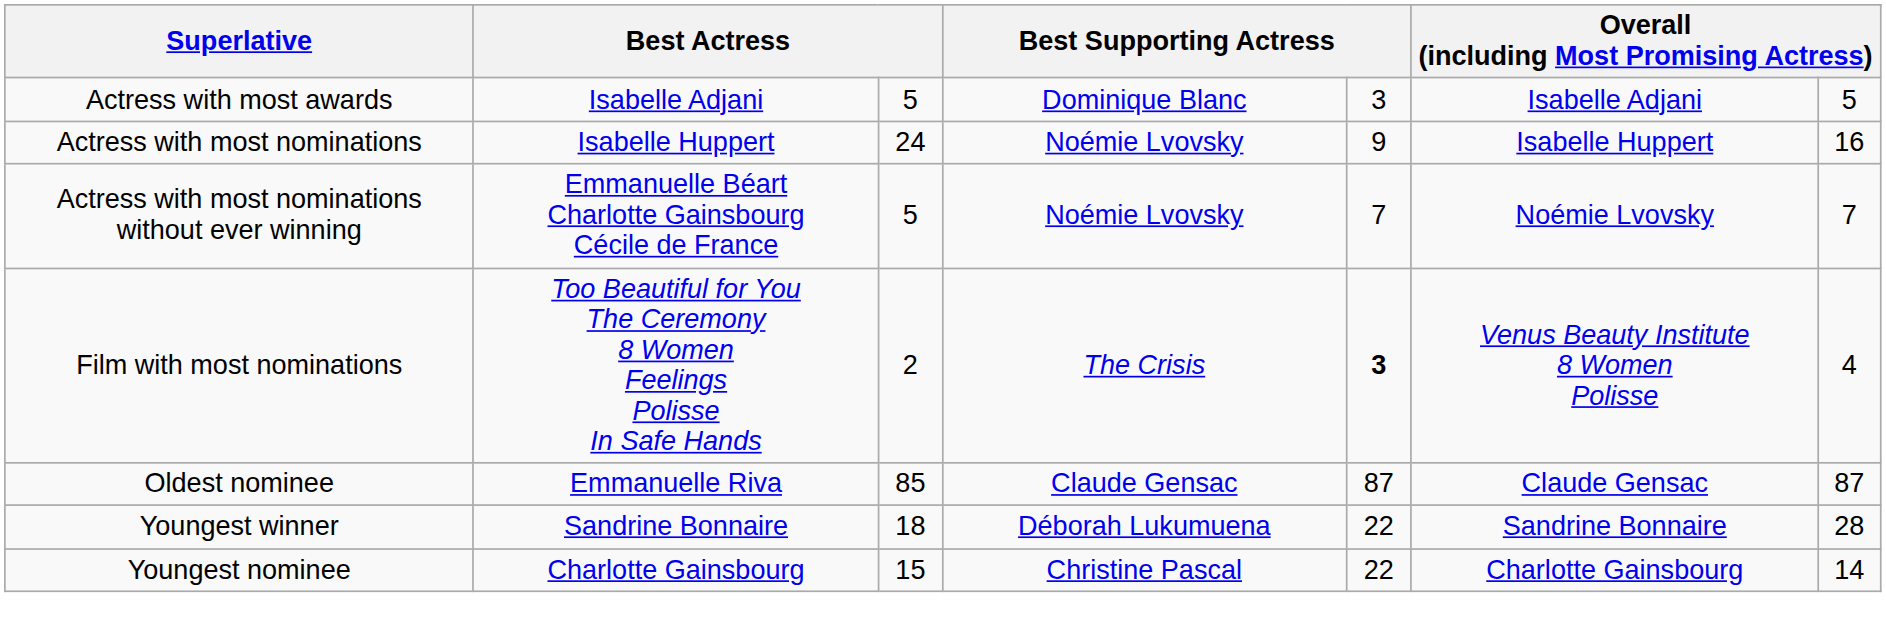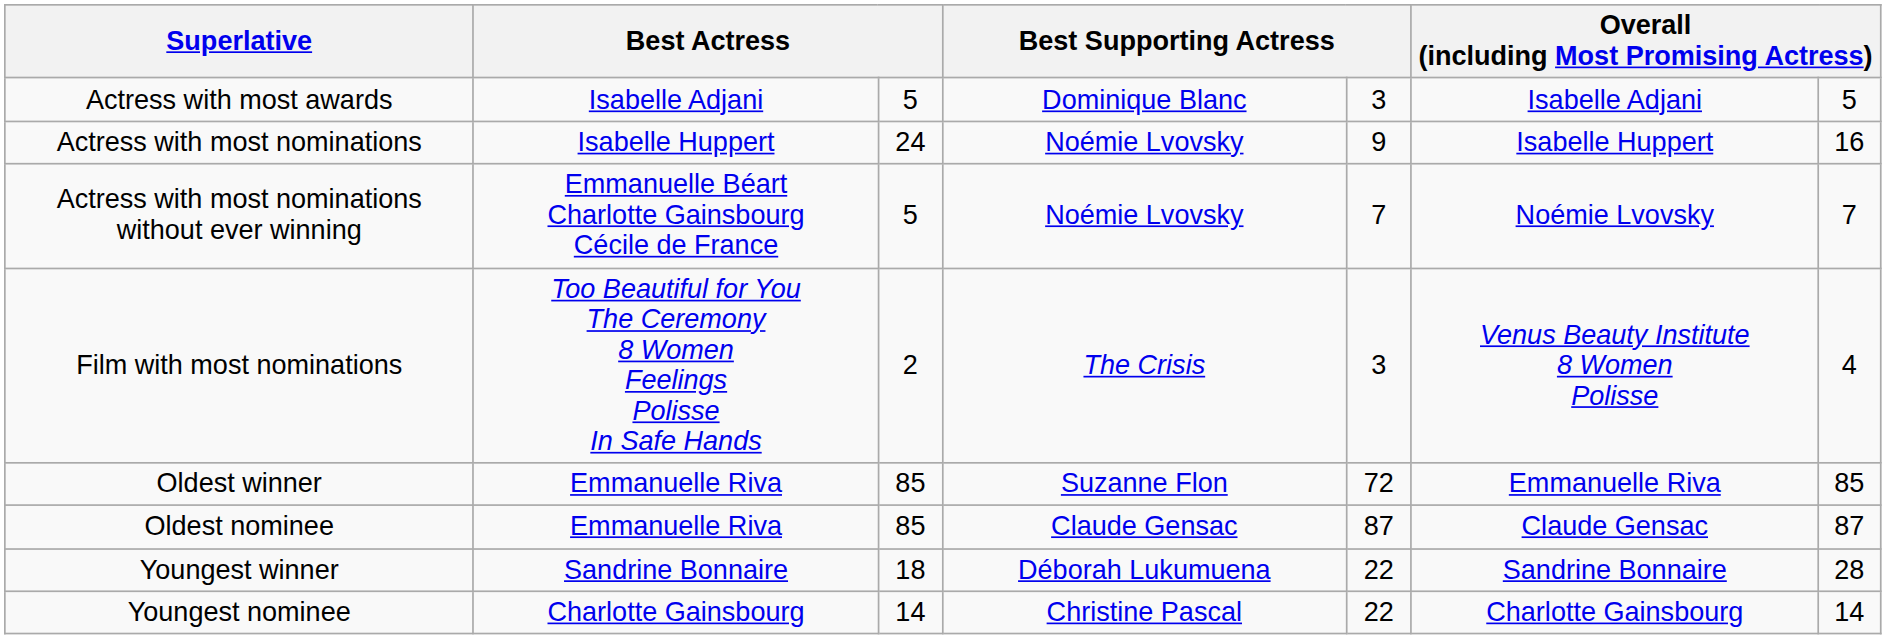 <table class="wikitable" style="text-align: center">
 <tr>
 <th style="width:270px;"><a href='#'>Superlative</a></th>
 <th colspan="2" style="width:270px;">Best Actress</th>
 <th colspan="2" style="width:270px;">Best Supporting Actress</th>
 <th colspan="2" style="width:270px;">Overall<br>(including <a href='#'>Most Promising Actress</a>)</th>
 </tr>
 <tr>
 <td>Actress with most awards</td>
 <td><a href='#'>Isabelle Adjani</a></td>
 <td>5</td>
 <td><a href='#'>Dominique Blanc</a></td>
 <td>3</td>
 <td><a href='#'>Isabelle Adjani</a></td>
 <td>5</td>
 </tr>
 <tr>
 <td>Actress with most nominations</td>
 <td><a href='#'>Isabelle Huppert</a></td>
 <td>24</td>
 <td><a href='#'>Noémie Lvovsky</a></td>
 <td>9</td>
 <td><a href='#'>Isabelle Huppert</a></td>
 <td>16</td>
 </tr>
 <tr>
 <td>Actress with most nominations<br>without ever winning</td>
 <td><a href='#'>Emmanuelle Béart</a><br><a href='#'>Charlotte Gainsbourg</a><br><a href='#'>Cécile de France</a></td>
 <td>5</td>
 <td><a href='#'>Noémie Lvovsky</a></td>
 <td>7</td>
 <td><a href='#'>Noémie Lvovsky</a></td>
 <td>7</td>
 </tr>
 <tr>
 <td>Film with most nominations</td>
 <td><em><a href='#'>Too Beautiful for You</a></em><br><em><a href='#'>The Ceremony</a></em><br><em><a href='#'>8 Women</a></em><br><em><a href='#'>Feelings</a></em><br><em><a href='#'>Polisse</a></em><br><em><a href='#'>In Safe Hands</a></em></td>
 <td>2</td>
 <td><em><a href='#'>The Crisis</a></em></td>
-<td><strong>3</strong></td>
+<td>3</td>
 <td><em><a href='#'>Venus Beauty Institute</a></em><br><em><a href='#'>8 Women</a></em><br><em><a href='#'>Polisse</a></em></td>
 <td>4</td>
+</tr>
+<tr>
+<td>Oldest winner</td>
+<td><a href='#'>Emmanuelle Riva</a></td>
+<td>85</td>
+<td><a href='#'>Suzanne Flon</a></td>
+<td>72</td>
+<td><a href='#'>Emmanuelle Riva</a></td>
+<td>85</td>
 </tr>
 <tr>
 <td>Oldest nominee</td>
 <td><a href='#'>Emmanuelle Riva</a></td>
 <td>85</td>
 <td><a href='#'>Claude Gensac</a></td>
 <td>87</td>
 <td><a href='#'>Claude Gensac</a></td>
 <td>87</td>
 </tr>
 <tr>
 <td>Youngest winner</td>
 <td><a href='#'>Sandrine Bonnaire</a></td>
 <td>18</td>
 <td><a href='#'>Déborah Lukumuena</a></td>
 <td>22</td>
 <td><a href='#'>Sandrine Bonnaire</a></td>
 <td>28</td>
 </tr>
 <tr>
 <td>Youngest nominee</td>
 <td><a href='#'>Charlotte Gainsbourg</a></td>
-<td>15</td>
+<td>14</td>
 <td><a href='#'>Christine Pascal</a></td>
 <td>22</td>
 <td><a href='#'>Charlotte Gainsbourg</a></td>
 <td>14</td>
 </tr>
 </table>
